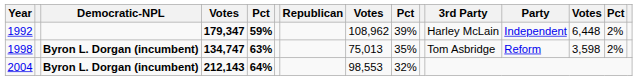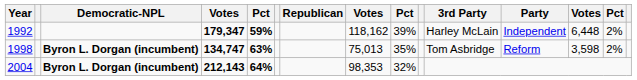 <table class="wikitable" style="margin:0.5em ; font-size:95%">
 <tr>
 <th>Year</th>
 <th></th>
 <th>Democratic-NPL</th>
 <th>Votes</th>
 <th>Pct</th>
 <th></th>
 <th>Republican</th>
 <th>Votes</th>
 <th>Pct</th>
 <th></th>
 <th>3rd Party</th>
 <th>Party</th>
 <th>Votes</th>
 <th>Pct</th>
 <th></th>
 </tr>
 <tr>
 <td><a href='#'>1992</a></td>
 <td></td>
 <td></td>
 <td><strong>179,347</strong></td>
 <td><strong>59%</strong></td>
 <td></td>
 <td></td>
-<td>108,962</td>
+<td>118,162</td>
 <td>39%</td>
 <td></td>
 <td>Harley McLain</td>
 <td><a href='#'>Independent</a></td>
 <td>6,448</td>
 <td>2%</td>
 <td></td>
 </tr>
 <tr>
 <td><a href='#'>1998</a></td>
 <td></td>
 <td><strong>Byron L. Dorgan</strong> <strong>(incumbent)</strong></td>
 <td><strong>134,747</strong></td>
 <td><strong>63%</strong></td>
 <td></td>
 <td></td>
 <td>75,013</td>
 <td>35%</td>
 <td></td>
 <td>Tom Asbridge</td>
 <td><a href='#'>Reform</a></td>
 <td>3,598</td>
 <td>2%</td>
 <td></td>
 </tr>
 <tr>
 <td><a href='#'>2004</a></td>
 <td></td>
 <td><strong>Byron L. Dorgan</strong> <strong>(incumbent)</strong></td>
 <td><strong>212,143</strong></td>
 <td><strong>64%</strong></td>
 <td></td>
 <td></td>
-<td>98,553</td>
+<td>98,353</td>
 <td>32%</td>
 <td></td>
 </tr>
 </table>
